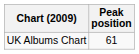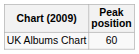 <table class="wikitable">
 <tr>
 <th align="left">Chart (2009)</th>
 <th align="left">Peak<br> position</th>
 </tr>
 <tr>
 <td align="left">UK Albums Chart</td>
-<td align="center">61</td>
+<td align="center">60</td>
 </tr>
 </table>
